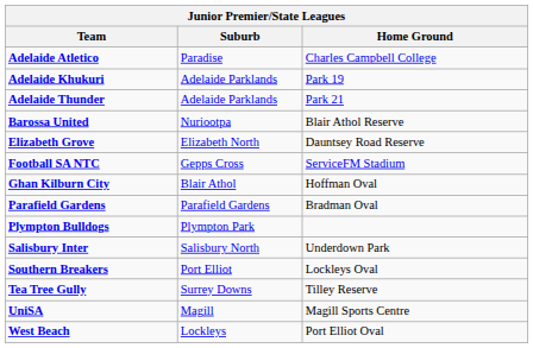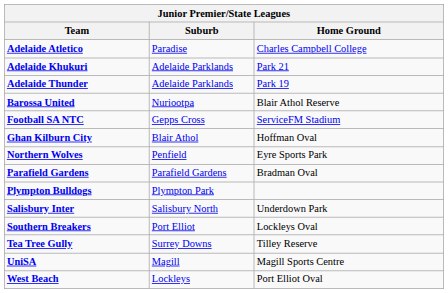 <table class="wikitable" style="text-align:left; font-size: 13px">
 <tr>
 <th colspan="3">Junior Premier/State Leagues</th>
 </tr>
 <tr>
 <th style="width:175px">Team</th>
 <th style="width:125px">Suburb</th>
 <th style="width:230px">Home Ground</th>
 </tr>
 <tr>
 <td><strong><a href='#'>Adelaide Atletico</a></strong></td>
 <td><a href='#'>Paradise</a></td>
 <td><a href='#'>Charles Campbell College</a></td>
 </tr>
 <tr>
 <td><strong><a href='#'>Adelaide Khukuri</a></strong></td>
 <td><a href='#'>Adelaide Parklands</a></td>
-<td><a href='#'>Park 19</a></td>
+<td><a href='#'>Park 21</a></td>
 </tr>
 <tr>
 <td><strong><a href='#'>Adelaide Thunder</a></strong></td>
 <td><a href='#'>Adelaide Parklands</a></td>
-<td><a href='#'>Park 21</a></td>
+<td><a href='#'>Park 19</a></td>
 </tr>
 <tr>
 <td><strong><a href='#'>Barossa United</a></strong></td>
 <td><a href='#'>Nuriootpa</a></td>
 <td>Blair Athol Reserve</td>
-</tr>
-<tr>
-<td><strong><a href='#'>Elizabeth Grove</a></strong></td>
-<td><a href='#'>Elizabeth North</a></td>
-<td>Dauntsey Road Reserve</td>
 </tr>
 <tr>
 <td><strong><a href='#'>Football SA NTC</a></strong></td>
 <td><a href='#'>Gepps Cross</a></td>
 <td><a href='#'>ServiceFM Stadium</a></td>
 </tr>
 <tr>
 <td><strong><a href='#'>Ghan Kilburn City</a></strong></td>
 <td><a href='#'>Blair Athol</a></td>
 <td>Hoffman Oval</td>
+</tr>
+<tr>
+<td><strong><a href='#'>Northern Wolves</a></strong></td>
+<td><a href='#'>Penfield</a></td>
+<td>Eyre Sports Park</td>
 </tr>
 <tr>
 <td><strong><a href='#'>Parafield Gardens</a></strong></td>
 <td><a href='#'>Parafield Gardens</a></td>
 <td>Bradman Oval</td>
 </tr>
 <tr>
 <td><strong><a href='#'>Plympton Bulldogs</a></strong></td>
 <td><a href='#'>Plympton Park</a></td>
 <td></td>
 </tr>
 <tr>
 <td><strong><a href='#'>Salisbury Inter</a></strong></td>
 <td><a href='#'>Salisbury North</a></td>
 <td>Underdown Park</td>
 </tr>
 <tr>
 <td><strong><a href='#'>Southern Breakers</a></strong></td>
 <td><a href='#'>Port Elliot</a></td>
 <td>Lockleys Oval</td>
 </tr>
 <tr>
 <td><strong><a href='#'>Tea Tree Gully</a></strong></td>
 <td><a href='#'>Surrey Downs</a></td>
 <td>Tilley Reserve</td>
 </tr>
 <tr>
 <td><strong><a href='#'>UniSA</a></strong></td>
 <td><a href='#'>Magill</a></td>
 <td>Magill Sports Centre</td>
 </tr>
 <tr>
 <td><strong><a href='#'>West Beach</a></strong></td>
 <td><a href='#'>Lockleys</a></td>
 <td>Port Elliot Oval</td>
 </tr>
 </table>
